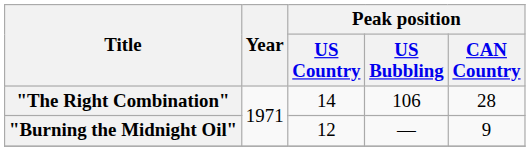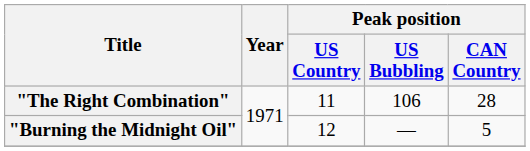 <table class="wikitable plainrowheaders" style="text-align:center;">
 <tr>
 <th scope="col" rowspan = "2">Title</th>
 <th scope="col" rowspan = "2">Year</th>
 <th scope="col" colspan="3">Peak position</th>
 </tr>
 <tr>
 <th><a href='#'>US<br>Country</a><br></th>
 <th><a href='#'>US<br>Bubbling</a><br></th>
 <th scope="col"><a href='#'>CAN<br>Country</a><br></th>
 </tr>
 <tr>
 <th scope = "row">"The Right Combination"</th>
 <td rowspan = "2">1971</td>
-<td>14</td>
+<td>11</td>
 <td>106</td>
 <td>28</td>
 </tr>
 <tr>
 <th scope = "row">"Burning the Midnight Oil"</th>
 <td>12</td>
 <td>—</td>
-<td>9</td>
+<td>5</td>
 </tr>
 <tr>
 </tr>
 </table>
